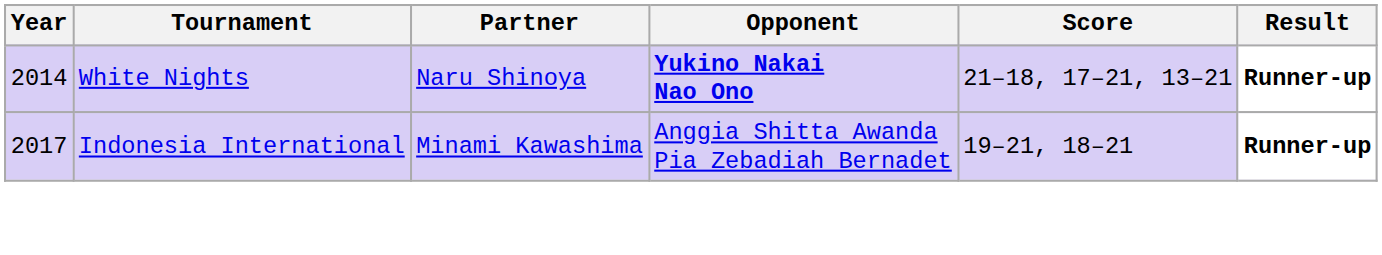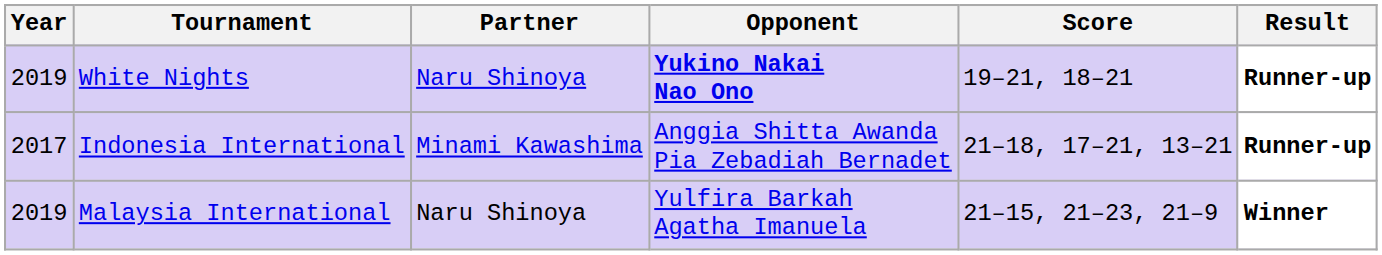 <table class="sortable wikitable" style="font-size: 90%;">
 <tr>
 <th>Year</th>
 <th>Tournament</th>
 <th>Partner</th>
 <th>Opponent</th>
 <th>Score</th>
 <th>Result</th>
 </tr>
 <tr style="background:#D8CEF6">
-<td align="center">2014</td>
+<td align="center">2019</td>
 <td align="left"><a href='#'>White Nights</a></td>
 <td align="left"> <a href='#'>Naru Shinoya</a></td>
 <td align="left"><strong> <a href='#'>Yukino Nakai</a><br> <a href='#'>Nao Ono</a></strong></td>
-<td align="left">21–18, 17–21, 13–21</td>
+<td align="left">19–21, 18–21</td>
 <td style="text-align:left; background:white"> <strong>Runner-up</strong></td>
 </tr>
 <tr style="background:#D8CEF6">
 <td align="center">2017</td>
 <td align="left"><a href='#'>Indonesia International</a></td>
 <td align="left"> <a href='#'>Minami Kawashima</a></td>
 <td align="left"> <a href='#'>Anggia Shitta Awanda</a><br> <a href='#'>Pia Zebadiah Bernadet</a></td>
-<td align="left">19–21, 18–21</td>
+<td align="left">21–18, 17–21, 13–21</td>
 <td style="text-align:left; background:white"> <strong>Runner-up</strong></td>
 </tr>
+<tr style="background:#D8CEF6">
+<td align="center">2019</td>
+<td align="left"><a href='#'>Malaysia International</a></td>
+<td align="left"> Naru Shinoya</td>
+<td align="left"> <a href='#'>Yulfira Barkah</a><br> <a href='#'>Agatha Imanuela</a></td>
+<td align="left">21–15, 21–23, 21–9</td>
+<td style="text-align:left; background:white"> <strong>Winner</strong></td>
+</tr>
 </table>
